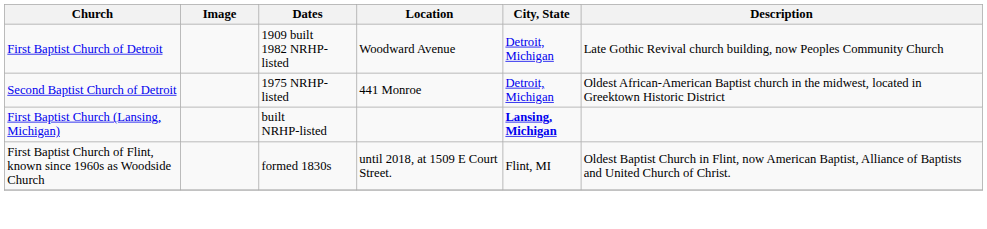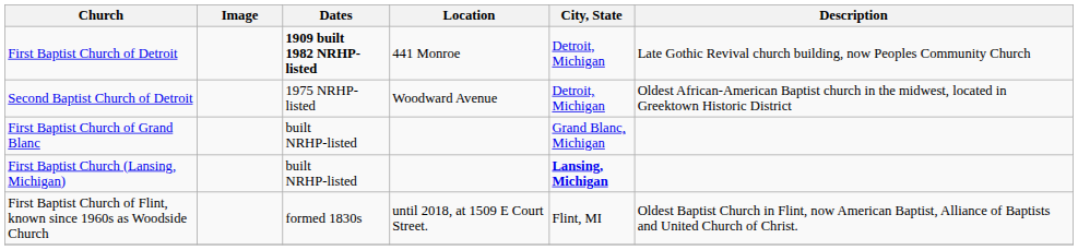 <table class="wikitable sortable" style="width:98%">
 <tr>
 <th width = 18%><strong>Church</strong></th>
 <th width = 8% class="unsortable"><strong>Image</strong></th>
 <th width = 10%><strong>Dates</strong></th>
 <th><strong>Location</strong></th>
 <th width = 8%><strong>City, State</strong></th>
 <th class="unsortable"><strong>Description</strong></th>
 </tr>
 <tr -Christian Fellowship of Love Baptist Church>
 <td><a href='#'>First Baptist Church of Detroit</a></td>
 <td></td>
-<td>1909 built<br>1982 NRHP-listed</td>
-<td>Woodward Avenue<br><small></small></td>
+<td><strong>1909 built<br>1982 NRHP-listed</strong></td>
+<td>441 Monroe<br><small></small></td>
 <td><a href='#'>Detroit, Michigan</a></td>
 <td>Late Gothic Revival church building, now Peoples Community Church</td>
 </tr>
 <tr ->
 <td><a href='#'>Second Baptist Church of Detroit</a></td>
 <td></td>
 <td>1975 NRHP-listed</td>
-<td>441 Monroe<br><small></small></td>
+<td>Woodward Avenue<br><small></small></td>
 <td><a href='#'>Detroit, Michigan</a></td>
 <td>Oldest African-American Baptist church in the midwest, located in Greektown Historic District</td>
+</tr>
+<tr ->
+<td><a href='#'>First Baptist Church of Grand Blanc</a></td>
+<td></td>
+<td>built<br> NRHP-listed</td>
+<td></td>
+<td><a href='#'>Grand Blanc, Michigan</a></td>
+<td></td>
 </tr>
 <tr ->
 <td><a href='#'>First Baptist Church (Lansing, Michigan)</a></td>
 <td></td>
 <td>built<br> NRHP-listed</td>
 <td></td>
 <td><strong><a href='#'>Lansing, Michigan</a></strong></td>
 <td></td>
 </tr>
 <tr ->
 <td>First Baptist Church of Flint, known since 1960s as Woodside Church</td>
 <td></td>
 <td>formed 1830s</td>
 <td>until 2018, at 1509 E Court Street.</td>
 <td>Flint, MI</td>
 <td>Oldest Baptist Church in Flint, now American Baptist, Alliance of Baptists and United Church of Christ.</td>
 </tr>
 <tr - King Solomon missionary Baptist Church flint mi past sj Williams>
 </tr>
 </table>
